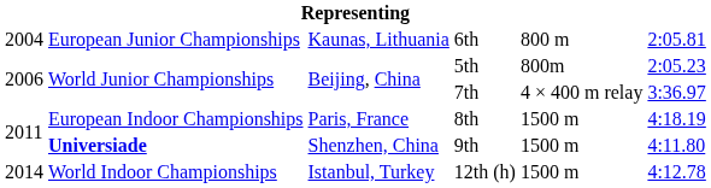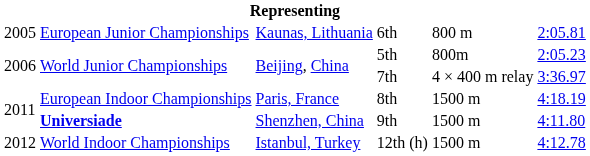 <table>
 <tr>
 <th colspan="6">Representing </th>
 </tr>
 <tr>
-<td>2004</td>
+<td>2005</td>
 <td><a href='#'>European Junior Championships</a></td>
 <td><a href='#'>Kaunas, Lithuania</a></td>
 <td>6th</td>
 <td>800 m</td>
 <td><a href='#'>2:05.81</a></td>
 </tr>
 <tr>
 <td rowspan=2>2006</td>
 <td rowspan=2><a href='#'>World Junior Championships</a></td>
 <td rowspan=2><a href='#'>Beijing</a>, <a href='#'>China</a></td>
 <td>5th</td>
 <td>800m</td>
 <td><a href='#'>2:05.23</a></td>
 </tr>
 <tr>
 <td>7th</td>
 <td>4 × 400 m relay</td>
 <td><a href='#'>3:36.97</a></td>
 </tr>
 <tr>
 <td rowspan=2>2011</td>
 <td><a href='#'>European Indoor Championships</a></td>
 <td><a href='#'>Paris, France</a></td>
 <td>8th</td>
 <td>1500 m</td>
 <td><a href='#'>4:18.19</a></td>
 </tr>
 <tr>
 <td><strong><a href='#'>Universiade</a></strong></td>
 <td><a href='#'>Shenzhen, China</a></td>
 <td>9th</td>
 <td>1500 m</td>
 <td><a href='#'>4:11.80</a></td>
 </tr>
 <tr>
-<td>2014</td>
+<td>2012</td>
 <td><a href='#'>World Indoor Championships</a></td>
 <td><a href='#'>Istanbul, Turkey</a></td>
 <td>12th (h)</td>
 <td>1500 m</td>
 <td><a href='#'>4:12.78</a></td>
 </tr>
 </table>
